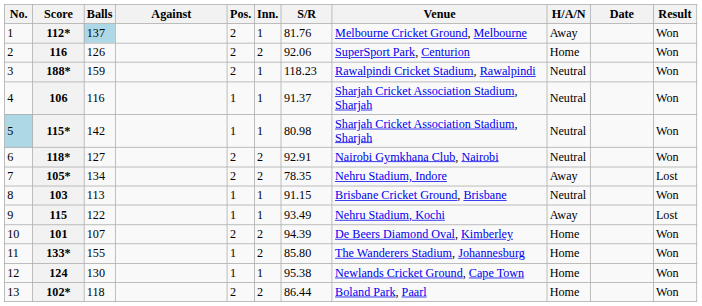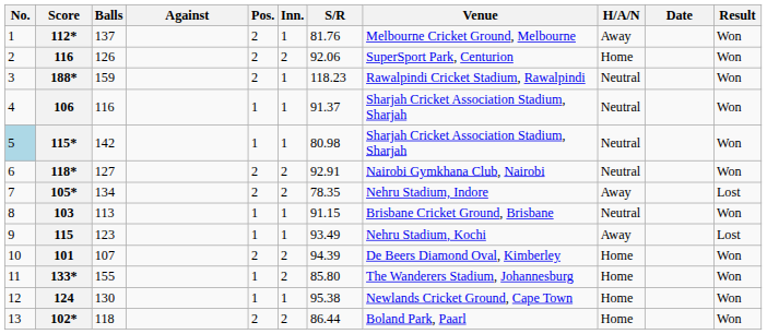 <table class="wikitable plainrowheaders sortable">
 <tr>
 <th scope="col" style="width:30px">No.</th>
 <th scope="col" style="width:60px">Score</th>
 <th scope="col" style="width:20px">Balls</th>
 <th scope="col" style="width:140px">Against</th>
 <th scope="col" style="width:10px">Pos.</th>
 <th scope="col" style="width:10px">Inn.</th>
 <th scope="col" style="width:60px">S/R</th>
 <th scope="col" style="width:275px">Venue</th>
 <th scope="col" style="width:50px">H/A/N</th>
 <th scope="col" style="width:75px">Date</th>
 <th scope="col" style="width:50px">Result</th>
 </tr>
 <tr>
 <td>1</td>
 <th scope="row">112*</th>
-<td style="background: lightblue;">137</td>
+<td>137</td>
 <td></td>
 <td>2</td>
 <td>1</td>
 <td>81.76</td>
 <td><a href='#'>Melbourne Cricket Ground</a>, <a href='#'>Melbourne</a></td>
 <td>Away</td>
 <td></td>
 <td>Won</td>
 </tr>
 <tr>
 <td>2 </td>
 <th scope="row">116</th>
 <td>126</td>
 <td></td>
 <td>2</td>
 <td>2</td>
 <td>92.06</td>
 <td><a href='#'>SuperSport Park</a>, <a href='#'>Centurion</a></td>
 <td>Home</td>
 <td></td>
 <td>Won</td>
 </tr>
 <tr>
 <td>3 </td>
 <th scope="row">188*</th>
 <td>159</td>
 <td></td>
 <td>2</td>
 <td>1</td>
 <td>118.23</td>
 <td><a href='#'>Rawalpindi Cricket Stadium</a>, <a href='#'>Rawalpindi</a></td>
 <td>Neutral</td>
 <td></td>
 <td>Won</td>
 </tr>
 <tr>
 <td>4</td>
 <th scope="row">106</th>
 <td>116</td>
 <td></td>
 <td>1</td>
 <td>1</td>
 <td>91.37</td>
 <td><a href='#'>Sharjah Cricket Association Stadium</a>, <a href='#'>Sharjah</a></td>
 <td>Neutral</td>
 <td></td>
 <td>Won</td>
 </tr>
 <tr>
 <td style="background: lightblue;">5 </td>
 <th scope="row">115*</th>
 <td>142</td>
 <td></td>
 <td>1</td>
 <td>1</td>
 <td>80.98</td>
 <td><a href='#'>Sharjah Cricket Association Stadium</a>, <a href='#'>Sharjah</a></td>
 <td>Neutral</td>
 <td></td>
 <td>Won</td>
 </tr>
 <tr>
 <td>6 </td>
 <th scope="row">118*</th>
 <td>127</td>
 <td></td>
 <td>2</td>
 <td>2</td>
 <td>92.91</td>
 <td><a href='#'>Nairobi Gymkhana Club</a>, <a href='#'>Nairobi</a></td>
 <td>Neutral</td>
 <td></td>
 <td>Won</td>
 </tr>
 <tr>
 <td>7 </td>
 <th scope="row">105*</th>
 <td>134</td>
 <td></td>
 <td>2</td>
 <td>2</td>
 <td>78.35</td>
 <td><a href='#'>Nehru Stadium, Indore</a></td>
 <td>Away</td>
 <td></td>
 <td>Lost</td>
 </tr>
 <tr>
 <td>8 </td>
 <th scope="row">103</th>
 <td>113</td>
 <td></td>
 <td>1</td>
 <td>1</td>
 <td>91.15</td>
 <td><a href='#'>Brisbane Cricket Ground</a>, <a href='#'>Brisbane</a></td>
 <td>Neutral</td>
 <td></td>
 <td>Won</td>
 </tr>
 <tr>
 <td>9 </td>
 <th scope="row">115</th>
-<td>122</td>
+<td>123</td>
 <td></td>
 <td>1</td>
 <td>1</td>
 <td>93.49</td>
 <td><a href='#'>Nehru Stadium, Kochi</a></td>
 <td>Away</td>
 <td></td>
 <td>Lost</td>
 </tr>
 <tr>
 <td>10 </td>
 <th scope="row">101</th>
 <td>107</td>
 <td></td>
 <td>2</td>
 <td>2</td>
 <td>94.39</td>
 <td><a href='#'>De Beers Diamond Oval</a>, <a href='#'>Kimberley</a></td>
 <td>Home</td>
 <td></td>
 <td>Won</td>
 </tr>
 <tr>
 <td>11 </td>
 <th scope="row">133*</th>
 <td>155</td>
 <td></td>
 <td>1</td>
 <td>2</td>
 <td>85.80</td>
 <td><a href='#'>The Wanderers Stadium</a>, <a href='#'>Johannesburg</a></td>
 <td>Home</td>
 <td></td>
 <td>Won</td>
 </tr>
 <tr>
 <td>12</td>
 <th scope="row">124</th>
 <td>130</td>
 <td></td>
 <td>1</td>
 <td>1</td>
 <td>95.38</td>
 <td><a href='#'>Newlands Cricket Ground</a>, <a href='#'>Cape Town</a></td>
 <td>Home</td>
 <td></td>
 <td>Won</td>
 </tr>
 <tr>
 <td>13 </td>
 <th scope="row">102*</th>
 <td>118</td>
 <td></td>
 <td>2</td>
 <td>2</td>
 <td>86.44</td>
 <td><a href='#'>Boland Park</a>, <a href='#'>Paarl</a></td>
 <td>Home</td>
 <td></td>
 <td>Won</td>
 </tr>
 </table>
